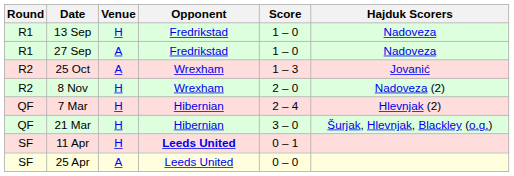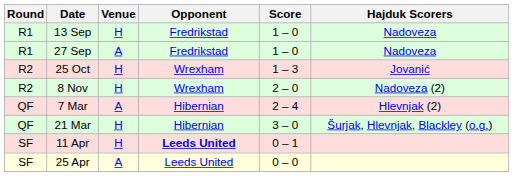 <table class="wikitable sortable" style="text-align: center; font-size:95%;">
 <tr>
 <th width="30">Round</th>
 <th width="60">Date</th>
 <th width="20">Venue</th>
 <th width="150">Opponent</th>
 <th width="60">Score</th>
 <th width="250">Hajduk Scorers</th>
 </tr>
 <tr bgcolor="#ddffdd">
 <td>R1</td>
 <td>13 Sep</td>
 <td><a href='#'>H</a></td>
 <td><a href='#'>Fredrikstad</a> </td>
 <td>1 – 0</td>
 <td><a href='#'>Nadoveza</a></td>
 </tr>
 <tr bgcolor="#ddffdd">
 <td>R1</td>
 <td>27 Sep</td>
 <td><a href='#'>A</a> </td>
 <td><a href='#'>Fredrikstad</a> </td>
 <td>1 – 0</td>
 <td><a href='#'>Nadoveza</a></td>
 </tr>
 <tr bgcolor="#ffdddd">
 <td>R2</td>
 <td>25 Oct</td>
-<td><a href='#'>A</a> </td>
+<td><a href='#'>H</a></td>
 <td><a href='#'>Wrexham</a> </td>
 <td>1 – 3</td>
 <td><a href='#'>Jovanić</a></td>
 </tr>
 <tr bgcolor="#ddffdd">
 <td>R2</td>
 <td>8 Nov</td>
 <td><a href='#'>H</a></td>
 <td><a href='#'>Wrexham</a> </td>
 <td>2 – 0</td>
 <td><a href='#'>Nadoveza</a> (2)</td>
 </tr>
 <tr bgcolor="#ffdddd">
 <td>QF</td>
 <td>7 Mar</td>
-<td><a href='#'>H</a></td>
+<td><a href='#'>A</a> </td>
 <td><a href='#'>Hibernian</a> </td>
 <td>2 – 4</td>
 <td><a href='#'>Hlevnjak</a> (2)</td>
 </tr>
 <tr bgcolor="#ddffdd">
 <td>QF</td>
 <td>21 Mar</td>
 <td><a href='#'>H</a></td>
 <td><a href='#'>Hibernian</a> </td>
 <td>3 – 0</td>
 <td><a href='#'>Šurjak</a>, <a href='#'>Hlevnjak</a>, <a href='#'>Blackley</a> (<a href='#'>o.g.</a>)</td>
 </tr>
 <tr bgcolor="#ffdddd">
 <td>SF</td>
 <td>11 Apr</td>
 <td><a href='#'>H</a></td>
 <td><strong><a href='#'>Leeds United</a> </strong></td>
 <td>0 – 1</td>
 <td></td>
 </tr>
 <tr bgcolor="#ffffdd">
 <td>SF</td>
 <td>25 Apr</td>
 <td><a href='#'>A</a> </td>
 <td><a href='#'>Leeds United</a> </td>
 <td>0 – 0</td>
 <td></td>
 </tr>
 </table>
